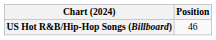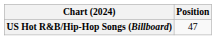 <table class="wikitable plainrowheaders" style="text-align:center">
 <tr>
 <th scope="col">Chart (2024)</th>
 <th scope="col">Position</th>
 </tr>
 <tr>
 <th scope="row">US Hot R&B/Hip-Hop Songs (<em>Billboard</em>)</th>
-<td>46</td>
+<td>47</td>
 </tr>
 </table>
